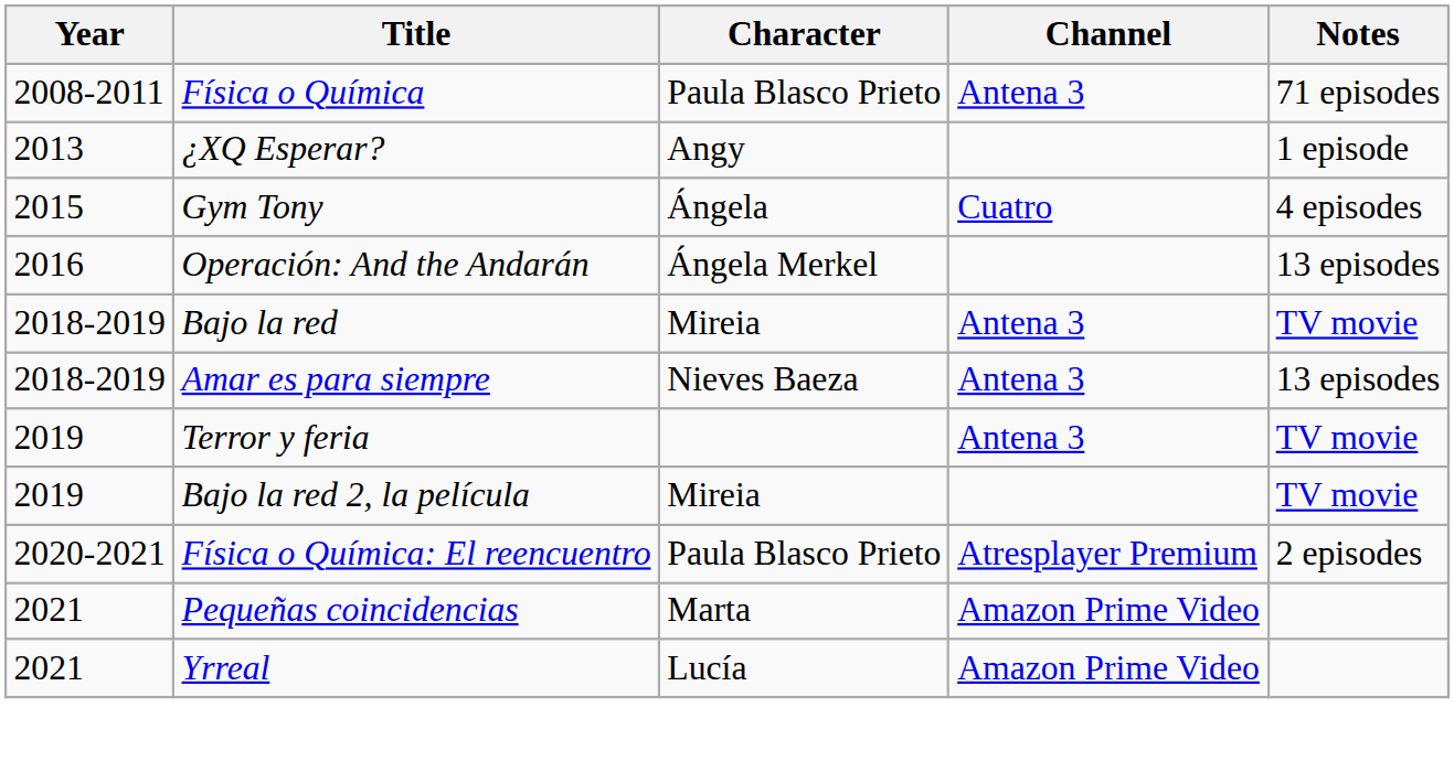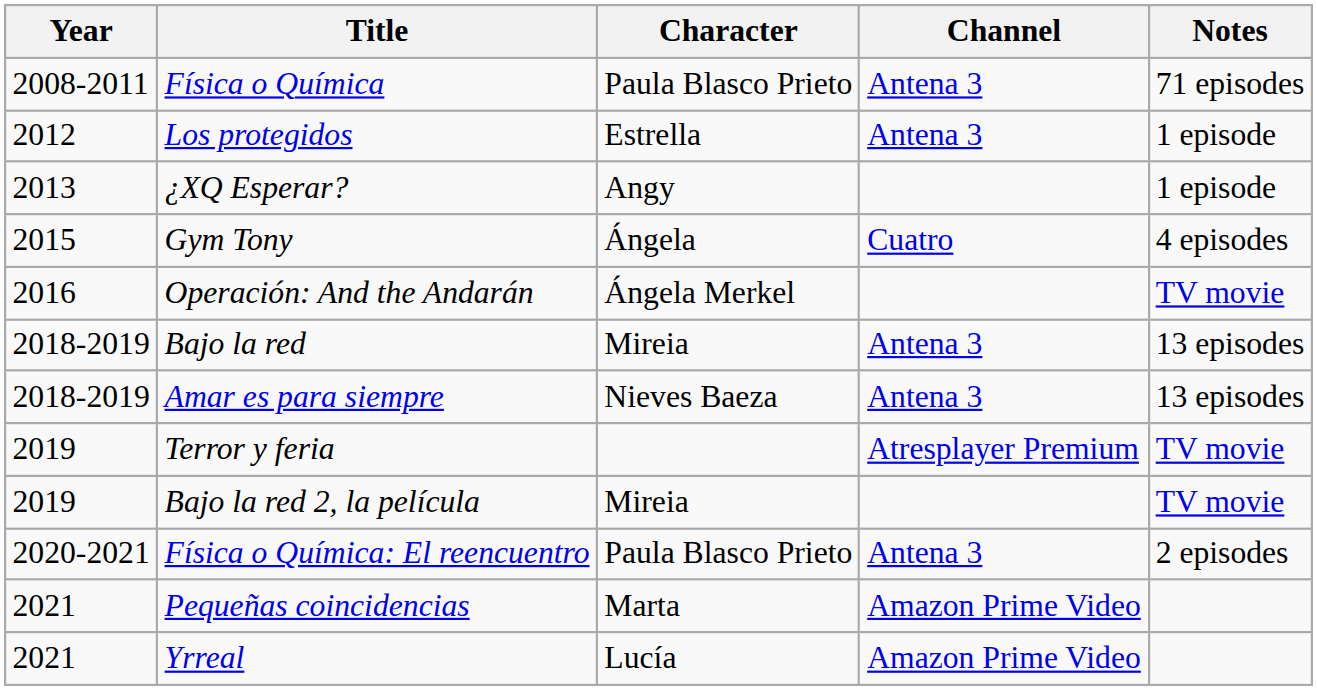 <table class="wikitable" style="font-size: 90%;">
 <tr>
 <th>Year</th>
 <th>Title</th>
 <th>Character</th>
 <th>Channel</th>
 <th>Notes</th>
 </tr>
 <tr>
 <td>2008-2011</td>
 <td><em><a href='#'>Física o Química</a></em></td>
 <td>Paula Blasco Prieto</td>
 <td><a href='#'>Antena 3</a></td>
 <td>71 episodes</td>
+</tr>
+<tr>
+<td>2012</td>
+<td><em><a href='#'>Los protegidos</a></em></td>
+<td>Estrella</td>
+<td><a href='#'>Antena 3</a></td>
+<td>1 episode</td>
 </tr>
 <tr>
 <td>2013</td>
 <td><em>¿XQ Esperar?</em></td>
 <td>Angy</td>
 <td></td>
 <td>1 episode</td>
 </tr>
 <tr>
 <td>2015</td>
 <td><em>Gym Tony</em></td>
 <td>Ángela</td>
 <td><a href='#'>Cuatro</a></td>
 <td>4 episodes</td>
 </tr>
 <tr>
 <td>2016</td>
 <td><em>Operación: And the Andarán</em></td>
 <td>Ángela Merkel</td>
 <td></td>
-<td>13 episodes</td>
+<td><a href='#'>TV movie</a></td>
 </tr>
 <tr>
 <td>2018-2019</td>
 <td><em>Bajo la red</em></td>
 <td>Mireia</td>
 <td><a href='#'>Antena 3</a></td>
-<td><a href='#'>TV movie</a></td>
+<td>13 episodes</td>
 </tr>
 <tr>
 <td>2018-2019</td>
 <td><em><a href='#'>Amar es para siempre</a></em></td>
 <td>Nieves Baeza</td>
 <td><a href='#'>Antena 3</a></td>
 <td>13 episodes</td>
 </tr>
 <tr>
 <td>2019</td>
 <td><em>Terror y feria</em></td>
 <td></td>
-<td><a href='#'>Antena 3</a></td>
+<td><a href='#'>Atresplayer Premium</a></td>
 <td><a href='#'>TV movie</a></td>
 </tr>
 <tr>
 <td>2019</td>
 <td><em>Bajo la red 2, la película</em></td>
 <td>Mireia</td>
 <td></td>
 <td><a href='#'>TV movie</a></td>
 </tr>
 <tr>
 <td>2020-2021</td>
 <td><em><a href='#'>Física o Química: El reencuentro</a></em></td>
 <td>Paula Blasco Prieto</td>
-<td><a href='#'>Atresplayer Premium</a></td>
+<td><a href='#'>Antena 3</a></td>
 <td>2 episodes</td>
 </tr>
 <tr>
 <td>2021</td>
 <td><em><a href='#'>Pequeñas coincidencias</a></em></td>
 <td>Marta</td>
 <td><a href='#'>Amazon Prime Video</a></td>
 <td></td>
 </tr>
 <tr>
 <td>2021</td>
 <td><em><a href='#'>Yrreal</a></em></td>
 <td>Lucía</td>
 <td><a href='#'>Amazon Prime Video</a></td>
 </tr>
 </table>
